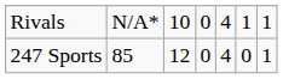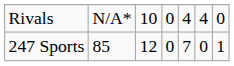 <table class="wikitable">
 <tr>
 </tr>
 <tr>
 <td>Rivals</td>
 <td>N/A*</td>
 <td>10</td>
 <td>0</td>
 <td>4</td>
-<td>1</td>
-<td>1</td>
+<td>4</td>
+<td>0</td>
 </tr>
 <tr>
 <td>247 Sports</td>
 <td>85</td>
 <td>12</td>
 <td>0</td>
-<td>4</td>
+<td>7</td>
 <td>0</td>
 <td>1</td>
 </tr>
 </table>
